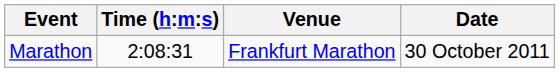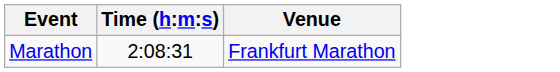 <table class="wikitable">
 <tr>
 <th>Event</th>
 <th>Time (<a href='#'>h</a>:<a href='#'>m</a>:<a href='#'>s</a>)</th>
 <th>Venue</th>
-<th>Date</th>
 </tr>
 <tr>
 <td><a href='#'>Marathon</a></td>
 <td align=center>2:08:31</td>
 <td><a href='#'>Frankfurt Marathon</a></td>
-<td>30 October 2011</td>
 </tr>
 </table>
